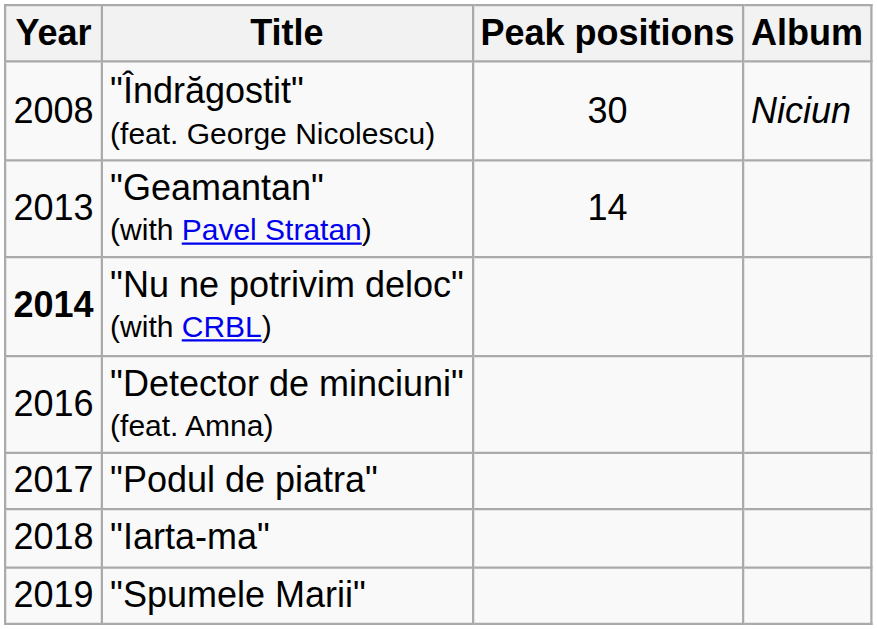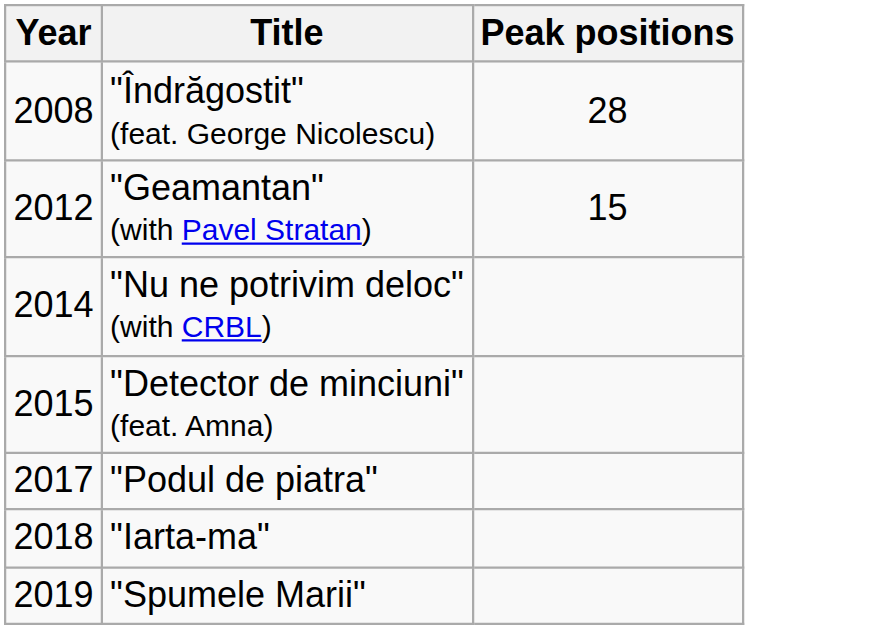 <table class="wikitable">
 <tr>
 <th>Year</th>
 <th>Title</th>
 <th>Peak positions</th>
-<th>Album</th>
 </tr>
 <tr>
 <td>2008</td>
 <td>"Îndrăgostit"<br><small>(feat. George Nicolescu)</small></td>
-<td style="text-align:center;">30</td>
-<td><em>Niciun</em></td>
+<td style="text-align:center;">28</td>
 </tr>
 <tr>
-<td>2013</td>
+<td>2012</td>
 <td>"Geamantan" <br><small>(with <a href='#'>Pavel Stratan</a>)</small></td>
-<td style="text-align:center;">14</td>
-<td></td>
+<td style="text-align:center;">15</td>
 </tr>
 <tr>
-<td><strong>2014</strong></td>
+<td>2014</td>
 <td>"Nu ne potrivim deloc" <br><small>(with <a href='#'>CRBL</a>)</small></td>
 <td style="text-align:center;"></td>
-<td></td>
 </tr>
 <tr>
-<td>2016</td>
+<td>2015</td>
 <td>"Detector de minciuni" <br><small>(feat. Amna)</small></td>
-<td></td>
 <td></td>
 </tr>
 <tr>
 <td>2017</td>
 <td>"Podul de piatra"</td>
 <td></td>
-<td></td>
 </tr>
 <tr>
 <td>2018</td>
 <td>"Iarta-ma"</td>
-<td></td>
 <td></td>
 </tr>
 <tr>
 <td>2019</td>
 <td>"Spumele Marii"</td>
 <td></td>
-<td></td>
 </tr>
 </table>
